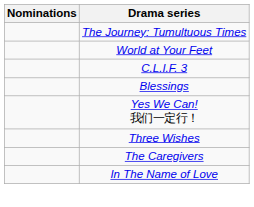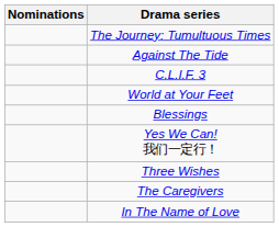 <table class="wikitable" style="text-align:center;">
 <tr>
 <th scope="col" width="55">Nominations</th>
 <th scope="col" align="center">Drama series</th>
 </tr>
 <tr>
 <td></td>
 <td><em><a href='#'>The Journey: Tumultuous Times</a></em></td>
 </tr>
 <tr>
 <td></td>
-<td><em><a href='#'>World at Your Feet</a></em></td>
+<td><em><a href='#'>Against The Tide</a></em></td>
 </tr>
 <tr>
 <td></td>
 <td><em><a href='#'>C.L.I.F. 3</a></em></td>
+</tr>
+<tr>
+<td></td>
+<td><em><a href='#'>World at Your Feet</a></em></td>
 </tr>
 <tr>
 <td></td>
 <td><em><a href='#'>Blessings</a></em></td>
 </tr>
 <tr>
 <td></td>
 <td><em><a href='#'>Yes We Can!</a></em><br>我们一定行！</td>
 </tr>
 <tr>
 <td></td>
 <td><em><a href='#'>Three Wishes</a></em></td>
 </tr>
 <tr>
 <td></td>
 <td><em><a href='#'>The Caregivers</a></em></td>
 </tr>
 <tr>
 <td></td>
 <td><em><a href='#'>In The Name of Love</a></em></td>
 </tr>
 </table>
